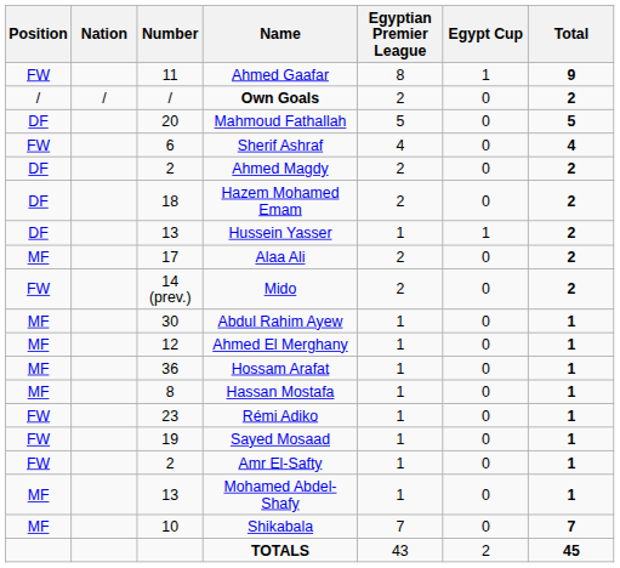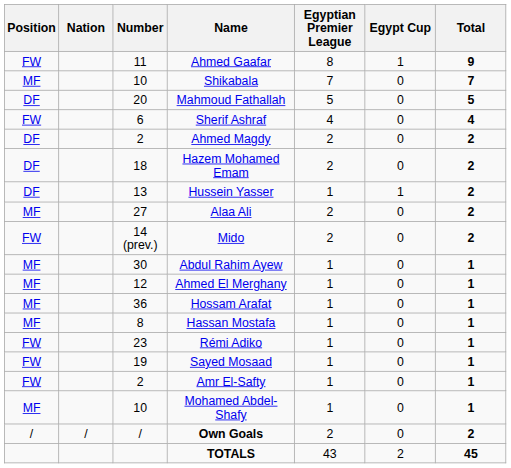 <table class="wikitable" style="font-size: 95%; text-align: center;">
 <tr>
 <th width=60>Position</th>
 <th width=60>Nation</th>
 <th width=60>Number</th>
 <th width=150>Name</th>
 <th width=80>Egyptian Premier League</th>
 <th width=80>Egypt Cup</th>
 <th width=80>Total</th>
 </tr>
 <tr>
 <td><a href='#'>FW</a></td>
 <td></td>
 <td>11</td>
 <td><a href='#'>Ahmed Gaafar</a></td>
 <td>8</td>
 <td>1</td>
 <td><strong>9</strong></td>
 </tr>
 <tr>
-<td>/</td>
-<td>/</td>
-<td>/</td>
-<td><strong>Own Goals</strong></td>
-<td>2</td>
+<td><a href='#'>MF</a></td>
+<td></td>
+<td>10</td>
+<td><a href='#'>Shikabala</a></td>
+<td>7</td>
 <td>0</td>
-<td><strong>2</strong></td>
+<td><strong>7</strong></td>
 </tr>
 <tr>
 <td><a href='#'>DF</a></td>
 <td></td>
 <td>20</td>
 <td><a href='#'>Mahmoud Fathallah</a></td>
 <td>5</td>
 <td>0</td>
 <td><strong>5</strong></td>
 </tr>
 <tr>
 <td><a href='#'>FW</a></td>
 <td></td>
 <td>6</td>
 <td><a href='#'>Sherif Ashraf</a></td>
 <td>4</td>
 <td>0</td>
 <td><strong>4</strong></td>
 </tr>
 <tr>
 <td><a href='#'>DF</a></td>
 <td></td>
 <td>2</td>
 <td><a href='#'>Ahmed Magdy</a></td>
 <td>2</td>
 <td>0</td>
 <td><strong>2</strong></td>
 </tr>
 <tr>
 <td><a href='#'>DF</a></td>
 <td></td>
 <td>18</td>
 <td><a href='#'>Hazem Mohamed Emam</a></td>
 <td>2</td>
 <td>0</td>
 <td><strong>2</strong></td>
 </tr>
 <tr>
 <td><a href='#'>DF</a></td>
 <td></td>
 <td>13</td>
 <td><a href='#'>Hussein Yasser</a></td>
 <td>1</td>
 <td>1</td>
 <td><strong>2</strong></td>
 </tr>
 <tr>
 <td><a href='#'>MF</a></td>
 <td></td>
-<td>17</td>
+<td>27</td>
 <td><a href='#'>Alaa Ali</a></td>
 <td>2</td>
 <td>0</td>
 <td><strong>2</strong></td>
 </tr>
 <tr>
 <td><a href='#'>FW</a></td>
 <td></td>
 <td>14 (prev.)</td>
 <td><a href='#'>Mido</a></td>
 <td>2</td>
 <td>0</td>
 <td><strong>2</strong></td>
 </tr>
 <tr>
 <td><a href='#'>MF</a></td>
 <td></td>
 <td>30</td>
 <td><a href='#'>Abdul Rahim Ayew</a></td>
 <td>1</td>
 <td>0</td>
 <td><strong>1</strong></td>
 </tr>
 <tr>
 <td><a href='#'>MF</a></td>
 <td></td>
 <td>12</td>
 <td><a href='#'>Ahmed El Merghany</a></td>
 <td>1</td>
 <td>0</td>
 <td><strong>1</strong></td>
 </tr>
 <tr>
 <td><a href='#'>MF</a></td>
 <td></td>
 <td>36</td>
 <td><a href='#'>Hossam Arafat</a></td>
 <td>1</td>
 <td>0</td>
 <td><strong>1</strong></td>
 </tr>
 <tr>
 <td><a href='#'>MF</a></td>
 <td></td>
 <td>8</td>
 <td><a href='#'>Hassan Mostafa</a></td>
 <td>1</td>
 <td>0</td>
 <td><strong>1</strong></td>
 </tr>
 <tr>
 <td><a href='#'>FW</a></td>
 <td></td>
 <td>23</td>
 <td><a href='#'>Rémi Adiko</a></td>
 <td>1</td>
 <td>0</td>
 <td><strong>1</strong></td>
 </tr>
 <tr>
 <td><a href='#'>FW</a></td>
 <td></td>
 <td>19</td>
 <td><a href='#'>Sayed Mosaad</a></td>
 <td>1</td>
 <td>0</td>
 <td><strong>1</strong></td>
 </tr>
 <tr>
 <td><a href='#'>FW</a></td>
 <td></td>
 <td>2</td>
 <td><a href='#'>Amr El-Safty</a></td>
 <td>1</td>
 <td>0</td>
 <td><strong>1</strong></td>
 </tr>
 <tr>
 <td><a href='#'>MF</a></td>
 <td></td>
-<td>13</td>
+<td>10</td>
 <td><a href='#'>Mohamed Abdel-Shafy</a></td>
 <td>1</td>
 <td>0</td>
 <td><strong>1</strong></td>
 </tr>
 <tr>
-<td><a href='#'>MF</a></td>
-<td></td>
-<td>10</td>
-<td><a href='#'>Shikabala</a></td>
-<td>7</td>
+<td>/</td>
+<td>/</td>
+<td>/</td>
+<td><strong>Own Goals</strong></td>
+<td>2</td>
 <td>0</td>
-<td><strong>7</strong></td>
+<td><strong>2</strong></td>
 </tr>
 <tr>
 <td></td>
 <td></td>
 <td></td>
 <td><strong>TOTALS</strong></td>
 <td>43</td>
 <td>2</td>
 <td><strong>45</strong></td>
 </tr>
 </table>
